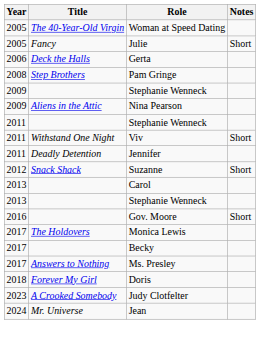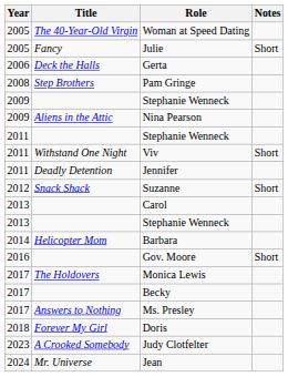 <table class="wikitable sortable">
 <tr>
 <th>Year</th>
 <th>Title</th>
 <th>Role</th>
 <th class="unsortable">Notes</th>
 </tr>
 <tr>
 <td>2005</td>
 <td><em><a href='#'>The 40-Year-Old Virgin</a></em></td>
 <td>Woman at Speed Dating</td>
 <td></td>
 </tr>
 <tr>
 <td>2005</td>
 <td><em>Fancy</em></td>
 <td>Julie</td>
 <td>Short</td>
 </tr>
 <tr>
 <td>2006</td>
 <td><em><a href='#'>Deck the Halls</a></em></td>
 <td>Gerta</td>
 <td></td>
 </tr>
 <tr>
 <td>2008</td>
 <td><em><a href='#'>Step Brothers</a></em></td>
 <td>Pam Gringe</td>
 <td></td>
 </tr>
 <tr>
 <td>2009</td>
 <td><em></em></td>
 <td>Stephanie Wenneck</td>
 <td></td>
 </tr>
 <tr>
 <td>2009</td>
 <td><em><a href='#'>Aliens in the Attic</a></em></td>
 <td>Nina Pearson</td>
 <td></td>
 </tr>
 <tr>
 <td>2011</td>
 <td><em></em></td>
 <td>Stephanie Wenneck</td>
 <td></td>
 </tr>
 <tr>
 <td>2011</td>
 <td><em>Withstand One Night</em></td>
 <td>Viv</td>
 <td>Short</td>
 </tr>
 <tr>
 <td>2011</td>
 <td><em>Deadly Detention</em></td>
 <td>Jennifer</td>
 <td></td>
 </tr>
 <tr>
 <td>2012</td>
 <td><em><a href='#'>Snack Shack</a></em></td>
 <td>Suzanne</td>
 <td>Short</td>
 </tr>
 <tr>
 <td>2013</td>
 <td><em></em></td>
 <td>Carol</td>
 <td></td>
 </tr>
 <tr>
 <td>2013</td>
 <td><em></em></td>
 <td>Stephanie Wenneck</td>
 <td></td>
 </tr>
 <tr>
+<td>2014</td>
+<td><em><a href='#'>Helicopter Mom</a></em></td>
+<td>Barbara</td>
+<td></td>
+</tr>
+<tr>
 <td>2016</td>
 <td><em></em></td>
 <td>Gov. Moore</td>
 <td>Short</td>
 </tr>
 <tr>
 <td>2017</td>
 <td><em><a href='#'>The Holdovers</a></em></td>
 <td>Monica Lewis</td>
 <td></td>
 </tr>
 <tr>
 <td>2017</td>
 <td><em></em></td>
 <td>Becky</td>
 <td></td>
 </tr>
 <tr>
 <td>2017</td>
 <td><em><a href='#'>Answers to Nothing</a></em></td>
 <td>Ms. Presley</td>
 <td></td>
 </tr>
 <tr>
 <td>2018</td>
 <td><em><a href='#'>Forever My Girl</a></em></td>
 <td>Doris</td>
 <td></td>
 </tr>
 <tr>
 <td>2023</td>
 <td><em><a href='#'>A Crooked Somebody</a></em></td>
 <td>Judy Clotfelter</td>
 <td></td>
 </tr>
 <tr>
 <td>2024</td>
 <td><em>Mr. Universe</em></td>
 <td>Jean</td>
 <td></td>
 </tr>
 </table>
